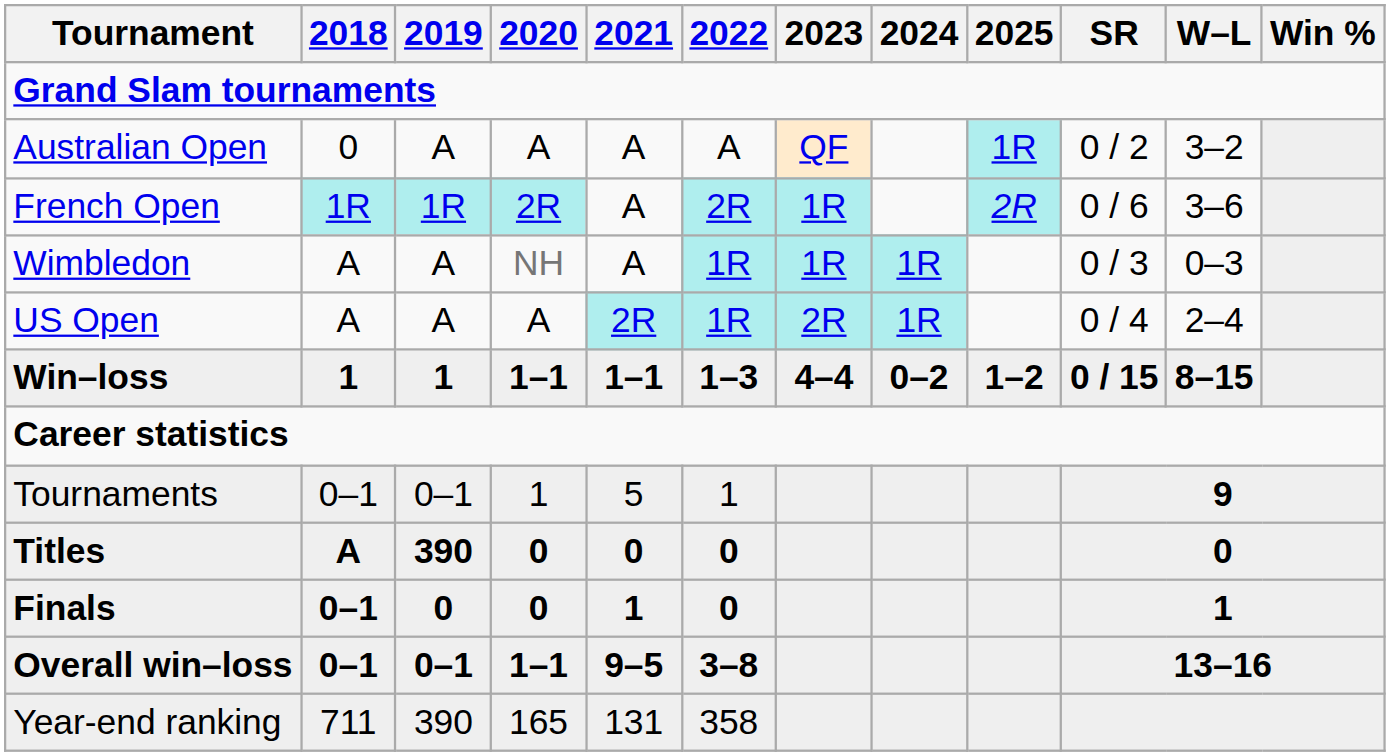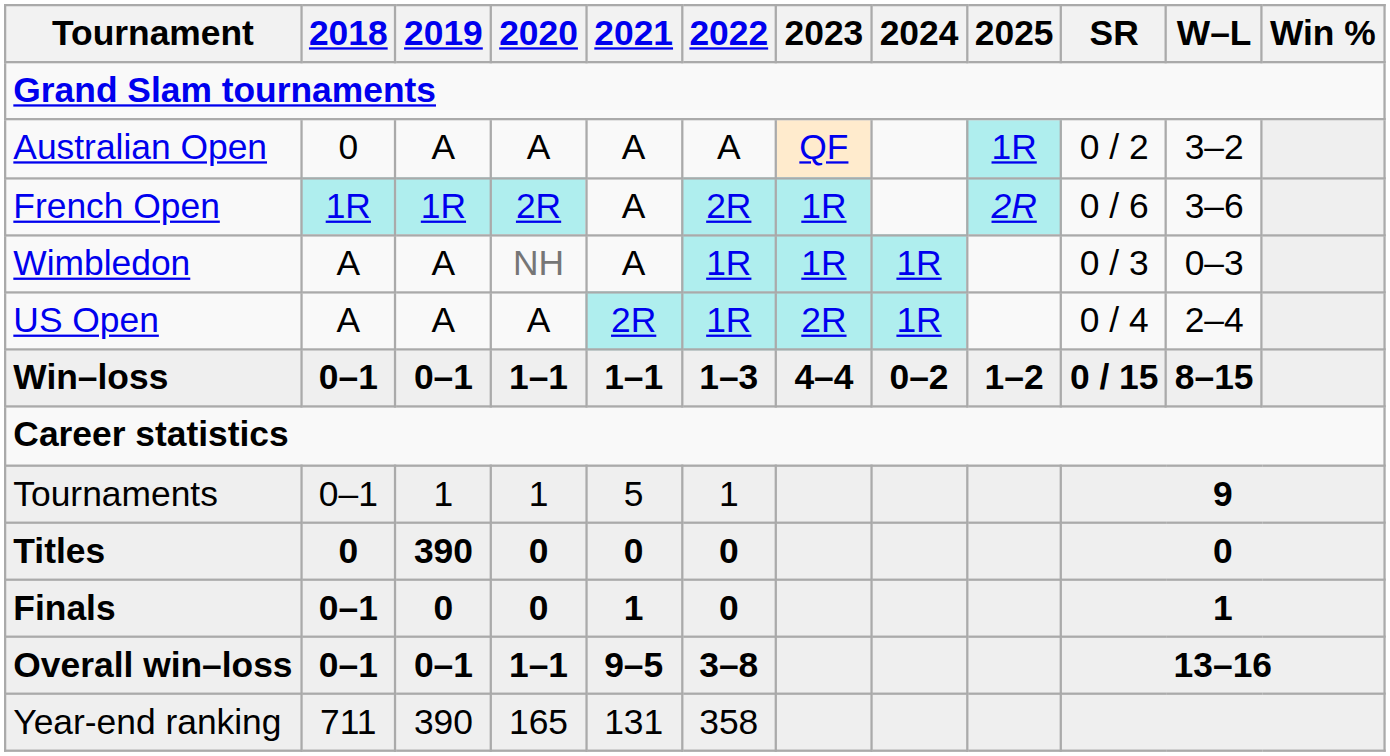 <table class=wikitable style=text-align:center;font-size:97%>
 <tr>
 <th>Tournament</th>
 <th><a href='#'>2018</a></th>
 <th><a href='#'>2019</a></th>
 <th><a href='#'>2020</a></th>
 <th><a href='#'>2021</a></th>
 <th><a href='#'>2022</a></th>
 <th>2023</th>
 <th>2024</th>
 <th>2025</th>
 <th>SR</th>
 <th>W–L</th>
 <th>Win %</th>
 </tr>
 <tr>
 <td colspan="12" style="text-align:left"><strong><a href='#'>Grand Slam tournaments</a></strong></td>
 </tr>
 <tr>
 <td style=text-align:left><a href='#'>Australian Open</a></td>
 <td>0</td>
 <td>A</td>
 <td>A</td>
 <td>A</td>
 <td>A</td>
 <td bgcolor= ffebcd><a href='#'>QF</a></td>
 <td></td>
 <td bgcolor=afeeee><a href='#'>1R</a></td>
 <td>0 / 2</td>
 <td>3–2</td>
 <td bgcolor=efefef></td>
 </tr>
 <tr>
 <td style=text-align:left><a href='#'>French Open</a></td>
 <td style=background:#afeeee><a href='#'>1R</a></td>
 <td style=background:#afeeee><a href='#'>1R</a></td>
 <td style=background:#afeeee><a href='#'>2R</a></td>
 <td>A</td>
 <td bgcolor=afeeee><a href='#'>2R</a></td>
 <td bgcolor=afeeee><a href='#'>1R</a></td>
 <td></td>
 <td bgcolor=afeeee><a href='#'><em>2R</em></a></td>
 <td>0 / 6</td>
 <td>3–6</td>
 <td bgcolor=efefef></td>
 </tr>
 <tr>
 <td style=text-align:left><a href='#'>Wimbledon</a></td>
 <td>A</td>
 <td>A</td>
 <td style=color:#767676>NH</td>
 <td>A</td>
 <td bgcolor=afeeee><a href='#'>1R</a></td>
 <td bgcolor="afeeee"><a href='#'>1R</a></td>
 <td bgcolor="afeeee"><a href='#'>1R</a></td>
 <td></td>
 <td>0 / 3</td>
 <td>0–3</td>
 <td bgcolor=efefef></td>
 </tr>
 <tr>
 <td style=text-align:left><a href='#'>US Open</a></td>
 <td>A</td>
 <td>A</td>
 <td>A</td>
 <td style=background:#afeeee><a href='#'>2R</a></td>
 <td bgcolor=afeeee><a href='#'>1R</a></td>
 <td bgcolor=afeeee><a href='#'>2R</a></td>
 <td bgcolor="afeeee"><a href='#'>1R</a></td>
 <td></td>
 <td>0 / 4</td>
 <td>2–4</td>
 <td bgcolor=efefef></td>
 </tr>
 <tr style=font-weight:bold;background:#efefef>
 <td style=text-align:left>Win–loss</td>
-<td>1</td>
-<td>1</td>
+<td>0–1</td>
+<td>0–1</td>
 <td>1–1</td>
 <td>1–1</td>
 <td>1–3</td>
 <td>4–4</td>
 <td>0–2</td>
 <td>1–2</td>
 <td>0 / 15</td>
 <td>8–15</td>
 <td bgcolor=efefef></td>
 </tr>
 <tr>
 <td colspan="12" style="text-align:left"><strong>Career statistics</strong></td>
 </tr>
 <tr style=background:#efefef>
 <td style=text-align:left>Tournaments</td>
 <td>0–1</td>
-<td>0–1</td>
+<td>1</td>
 <td>1</td>
 <td>5</td>
 <td>1</td>
 <td></td>
 <td></td>
 <td></td>
 <td colspan="3"><strong>9</strong></td>
 </tr>
 <tr style=font-weight:bold;background:#efefef>
 <td style=text-align:left>Titles</td>
-<td>A</td>
+<td>0</td>
 <td>390</td>
 <td>0</td>
 <td>0</td>
 <td>0</td>
 <td></td>
 <td></td>
 <td></td>
 <td colspan="3">0</td>
 </tr>
 <tr style=font-weight:bold;background:#efefef>
 <td style=text-align:left>Finals</td>
 <td>0–1</td>
 <td>0</td>
 <td>0</td>
 <td>1</td>
 <td>0</td>
 <td></td>
 <td></td>
 <td></td>
 <td colspan="3">1</td>
 </tr>
 <tr style=font-weight:bold;background:#efefef>
 <td style=text-align:left>Overall win–loss</td>
 <td>0–1</td>
 <td>0–1</td>
 <td>1–1</td>
 <td>9–5</td>
 <td>3–8</td>
 <td></td>
 <td></td>
 <td></td>
 <td colspan="3">13–16</td>
 </tr>
 <tr style=background:#efefef>
 <td style=text-align:left>Year-end ranking</td>
 <td>711</td>
 <td>390</td>
 <td>165</td>
 <td>131</td>
 <td>358</td>
 <td></td>
 <td></td>
 <td></td>
 <td colspan="3"><strong></strong></td>
 </tr>
 </table>
